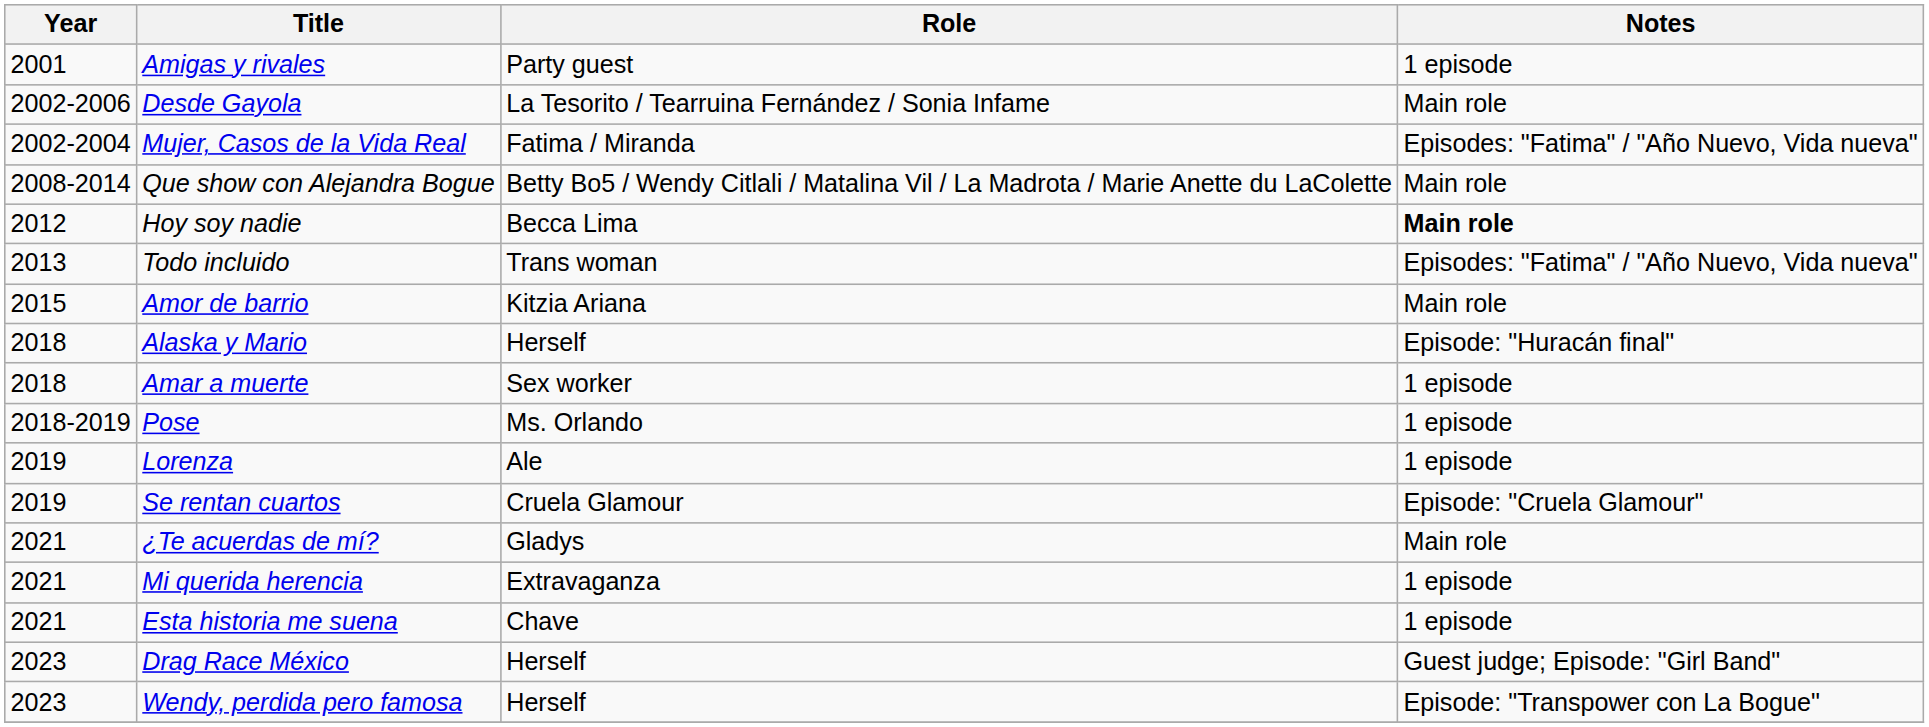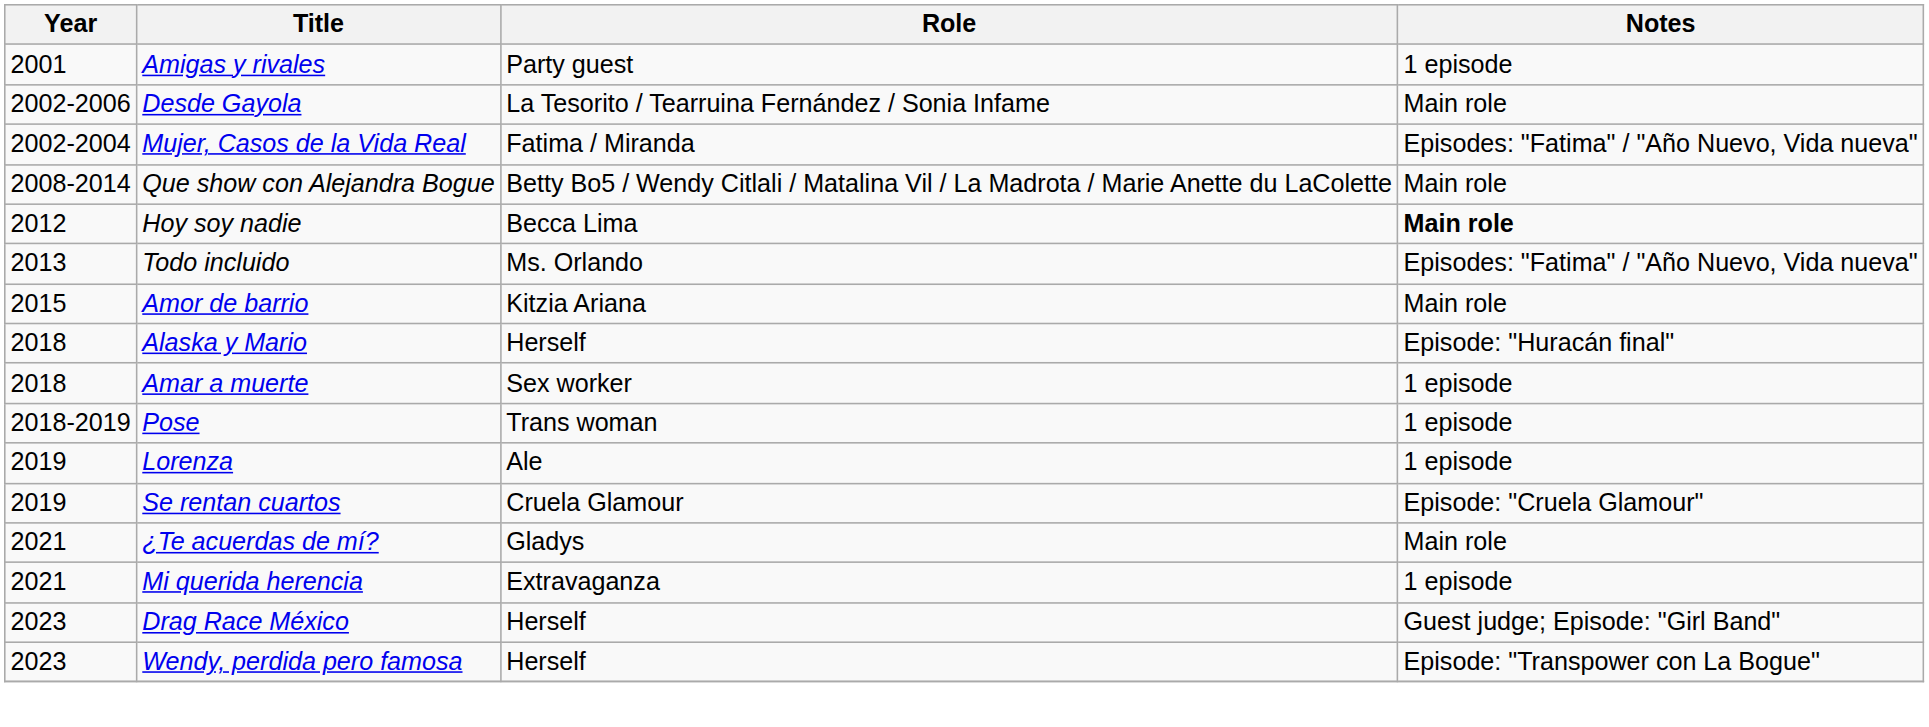 <table class="wikitable sortable plainrowheaders">
 <tr>
 <th scope="col">Year</th>
 <th scope="col">Title</th>
 <th scope="col">Role</th>
 <th scope="col" class="unsortable">Notes</th>
 </tr>
 <tr>
 <td>2001</td>
 <td><em><a href='#'>Amigas y rivales</a></em></td>
 <td>Party guest</td>
 <td>1 episode</td>
 </tr>
 <tr>
 <td>2002-2006</td>
 <td><em><a href='#'>Desde Gayola</a></em></td>
 <td>La Tesorito / Tearruina Fernández / Sonia Infame</td>
 <td>Main role</td>
 </tr>
 <tr>
 <td>2002-2004</td>
 <td><em><a href='#'>Mujer, Casos de la Vida Real</a></em></td>
 <td>Fatima / Miranda</td>
 <td>Episodes: "Fatima" / "Año Nuevo, Vida nueva"</td>
 </tr>
 <tr>
 <td>2008-2014</td>
 <td><em>Que show con Alejandra Bogue</em></td>
 <td>Betty Bo5 / Wendy Citlali / Matalina Vil / La Madrota / Marie Anette du LaColette</td>
 <td>Main role</td>
 </tr>
 <tr>
 <td>2012</td>
 <td><em>Hoy soy nadie</em></td>
 <td>Becca Lima</td>
 <td><strong>Main role</strong></td>
 </tr>
 <tr>
 <td>2013</td>
 <td><em>Todo incluido</em></td>
-<td>Trans woman</td>
+<td>Ms. Orlando</td>
 <td>Episodes: "Fatima" / "Año Nuevo, Vida nueva"</td>
 </tr>
 <tr>
 <td>2015</td>
 <td><em><a href='#'>Amor de barrio</a></em></td>
 <td>Kitzia Ariana</td>
 <td>Main role</td>
 </tr>
 <tr>
 <td>2018</td>
 <td><em><a href='#'>Alaska y Mario</a></em></td>
 <td>Herself</td>
 <td>Episode: "Huracán final"</td>
 </tr>
 <tr>
 <td>2018</td>
 <td><em><a href='#'>Amar a muerte</a></em></td>
 <td>Sex worker</td>
 <td>1 episode</td>
 </tr>
 <tr>
 <td>2018-2019</td>
 <td><em><a href='#'>Pose</a></em></td>
-<td>Ms. Orlando</td>
+<td>Trans woman</td>
 <td>1 episode</td>
 </tr>
 <tr>
 <td>2019</td>
 <td><em><a href='#'>Lorenza</a></em></td>
 <td>Ale</td>
 <td>1 episode</td>
 </tr>
 <tr>
 <td>2019</td>
 <td><em><a href='#'>Se rentan cuartos</a></em></td>
 <td>Cruela Glamour</td>
 <td>Episode: "Cruela Glamour"</td>
 </tr>
 <tr>
 <td>2021</td>
 <td><em><a href='#'>¿Te acuerdas de mí?</a></em></td>
 <td>Gladys</td>
 <td>Main role</td>
 </tr>
 <tr>
 <td>2021</td>
 <td><em><a href='#'>Mi querida herencia</a></em></td>
 <td>Extravaganza</td>
 <td>1 episode</td>
 </tr>
 <tr>
-<td>2021</td>
-<td><em><a href='#'>Esta historia me suena</a></em></td>
-<td>Chave</td>
-<td>1 episode</td>
-</tr>
-<tr>
 <td>2023</td>
 <td><em><a href='#'>Drag Race México</a></em></td>
 <td>Herself</td>
 <td>Guest judge; Episode: "Girl Band"</td>
 </tr>
 <tr>
 <td>2023</td>
 <td><em><a href='#'>Wendy, perdida pero famosa</a></em></td>
 <td>Herself</td>
 <td>Episode: "Transpower con La Bogue"</td>
 </tr>
 <tr>
 </tr>
 </table>
